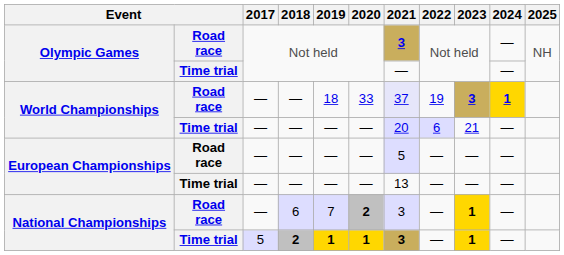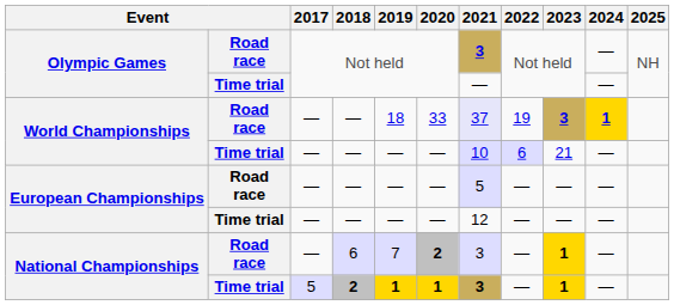 <table class="wikitable plainrowheaders">
 <tr>
 <th colspan="2" scope="col">Event</th>
 <th scope="col">2017</th>
 <th scope="col">2018</th>
 <th scope="col">2019</th>
 <th scope="col">2020</th>
 <th scope="col">2021</th>
 <th scope="col">2022</th>
 <th scope="col">2023</th>
 <th scope="col">2024</th>
 <th scope="col">2025</th>
 </tr>
 <tr style="text-align:center;">
 <th rowspan="2" scope="row" width=200> <a href='#'>Olympic Games</a></th>
 <th scope="row"  width=76><a href='#'>Road race</a></th>
 <td style="color:#4d4d4d;" rowspan=2 colspan=4>Not held</td>
 <td style="background:#C9AE5D;"><a href='#'><strong>3</strong></a></td>
 <td style="color:#4d4d4d;" rowspan=2 colspan=2>Not held</td>
 <td>—</td>
 <td style="color:#4d4d4d;" rowspan=2>NH</td>
 </tr>
 <tr style="text-align:center;">
 <th scope="row"><a href='#'>Time trial</a></th>
 <td>—</td>
 <td>—</td>
 </tr>
 <tr style="text-align:center;">
 <th rowspan="2" scope="row"> <a href='#'>World Championships</a></th>
 <th scope="row"><a href='#'>Road race</a></th>
 <td>—</td>
 <td>—</td>
 <td><a href='#'>18</a></td>
 <td><a href='#'>33</a></td>
 <td style="background: lavender;"><a href='#'>37</a></td>
 <td><a href='#'>19</a></td>
 <td style="background:#C9AE5D;"><a href='#'><strong>3</strong></a></td>
 <td style="background:gold;"><a href='#'><strong>1</strong></a></td>
 <td></td>
 </tr>
 <tr style="text-align:center;">
 <th scope="row"><a href='#'>Time trial</a></th>
 <td>—</td>
 <td>—</td>
 <td>—</td>
 <td>—</td>
-<td style="background:#ddf;"><a href='#'>20</a></td>
+<td style="background:#ddf;"><a href='#'>10</a></td>
 <td style="background:#ddf;"><a href='#'>6</a></td>
 <td><a href='#'>21</a></td>
 <td>—</td>
 <td></td>
 </tr>
 <tr style="text-align:center;">
 <th rowspan="2" scope="row"> <a href='#'>European Championships</a></th>
 <th scope="row">Road race</th>
 <td>—</td>
 <td>—</td>
 <td>—</td>
 <td>—</td>
 <td style="background:#ddf;">5</td>
 <td>—</td>
 <td>—</td>
 <td>—</td>
 <td></td>
 </tr>
 <tr style="text-align:center;">
 <th scope="row">Time trial</th>
 <td>—</td>
 <td>—</td>
 <td>—</td>
 <td>—</td>
-<td>13</td>
+<td>12</td>
 <td>—</td>
 <td>—</td>
 <td>—</td>
 <td></td>
 </tr>
 <tr style="text-align:center;">
 <th rowspan="2" scope="row"> <a href='#'>National Championships</a></th>
 <th scope="row"><a href='#'>Road race</a></th>
 <td>—</td>
 <td style="background:#ddf;">6</td>
 <td style="background:#ddf;">7</td>
 <td style="background:silver;"><strong>2</strong></td>
 <td style="background:#ddf;">3</td>
 <td>—</td>
 <td style="background:gold;"><strong>1</strong></td>
 <td>—</td>
 <td></td>
 </tr>
 <tr style="text-align:center;">
 <th scope="row"><a href='#'>Time trial</a></th>
 <td style="background:#ddf;">5</td>
 <td style="background:silver;"><strong>2</strong></td>
 <td style="background:gold;"><strong>1</strong></td>
 <td style="background:gold;"><strong>1</strong></td>
 <td style="background:#C9AE5D;"><strong>3</strong></td>
 <td>—</td>
 <td style="background:gold;"><strong>1</strong></td>
 <td>—</td>
 <td></td>
 </tr>
 </table>
